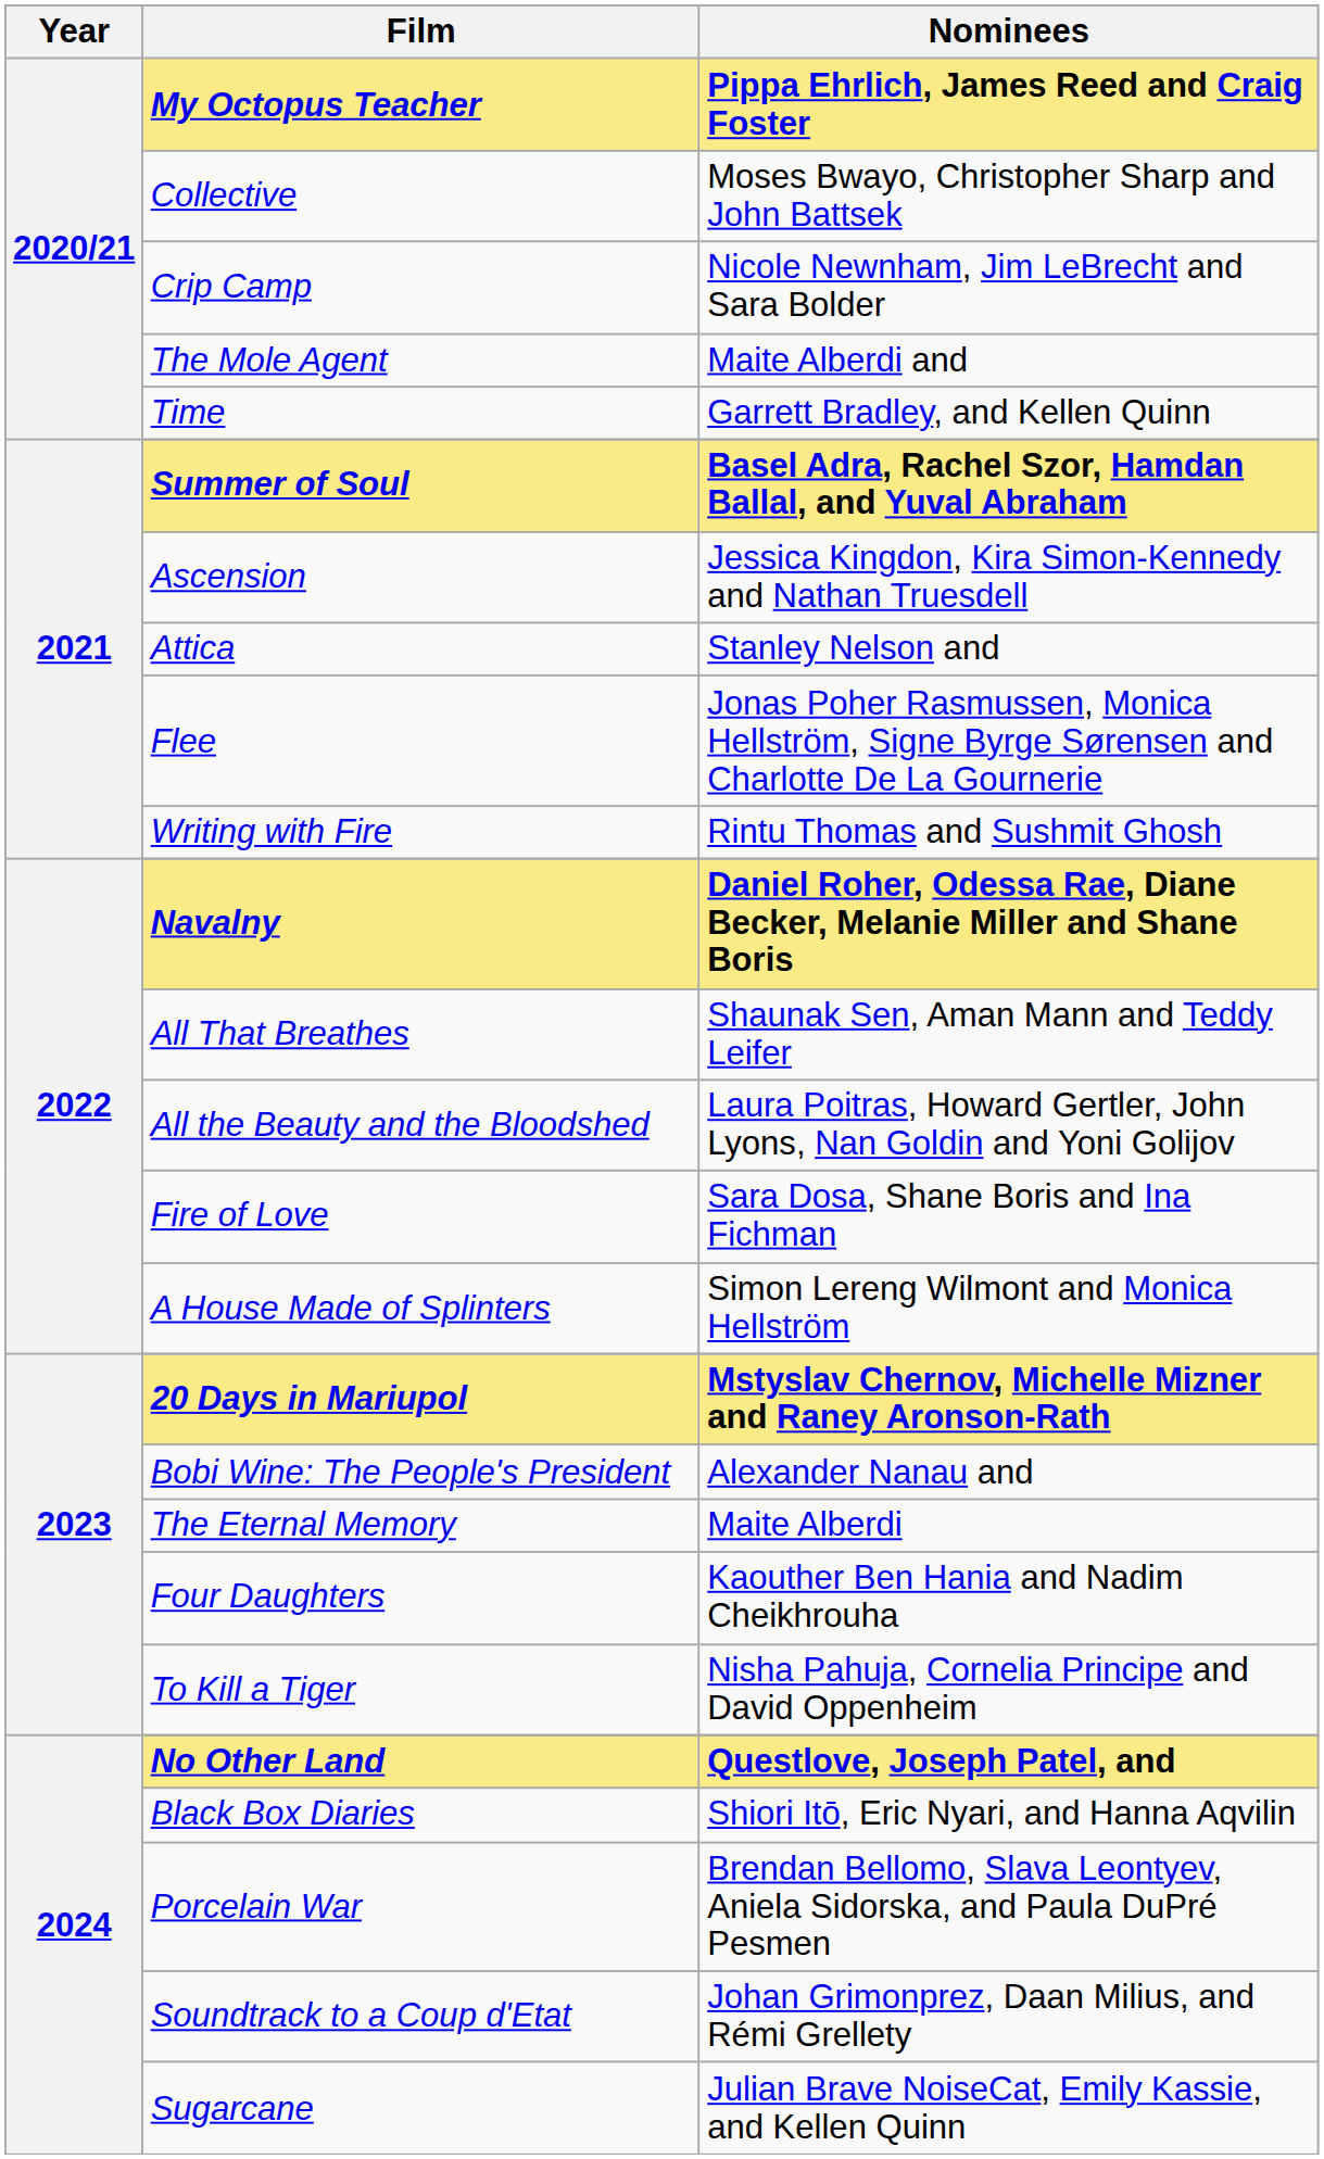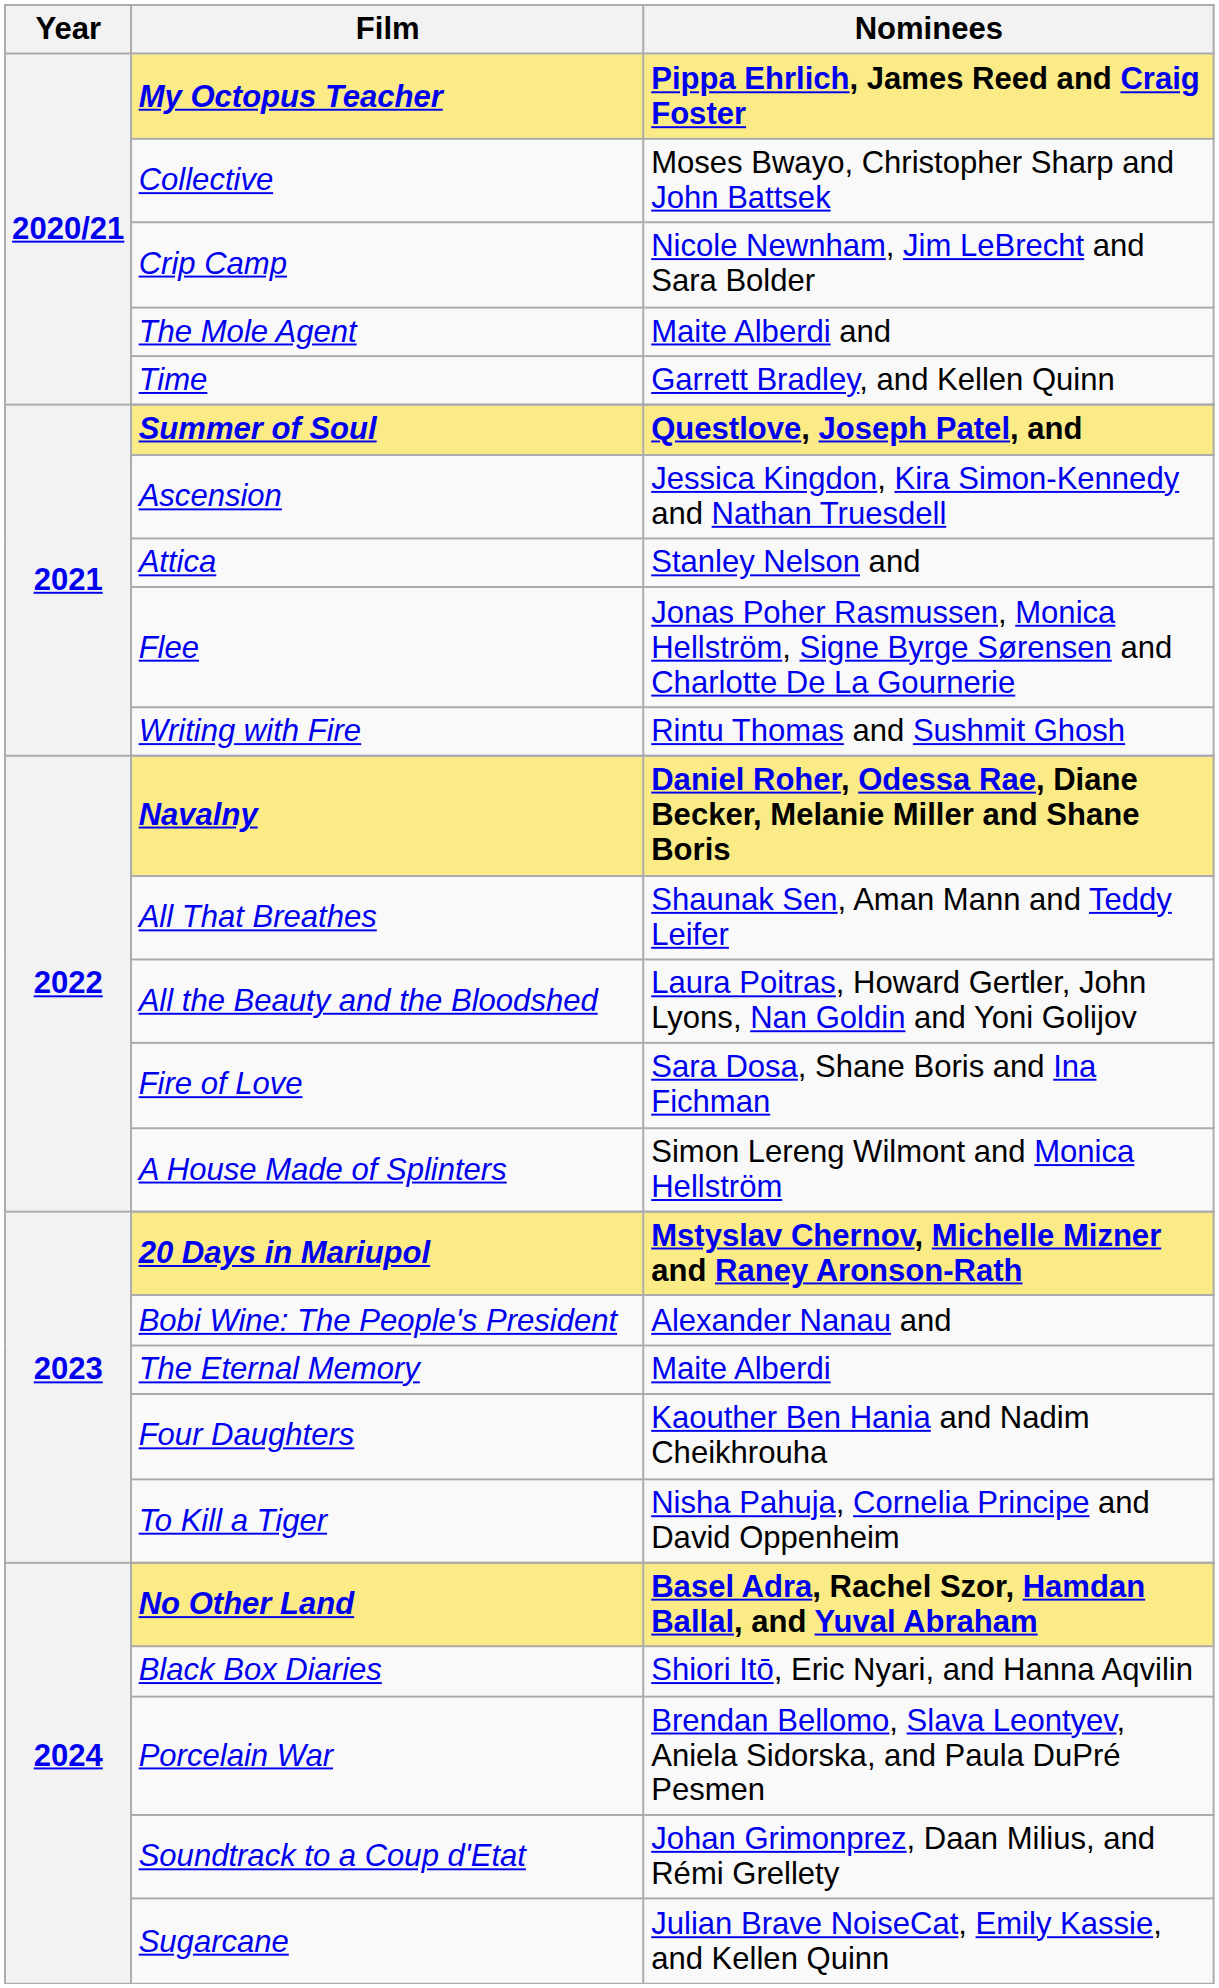 <table class="wikitable" style="width:100%">
 <tr bgcolor="#bebebe">
 <th width="5%">Year</th>
 <th width="45%">Film</th>
 <th width="50%">Nominees</th>
 </tr>
 <tr style="background:#FAEB86">
 <th rowspan="5"><a href='#'>2020/21</a><br></th>
 <td><strong><em><a href='#'>My Octopus Teacher</a></em></strong></td>
 <td><strong><a href='#'>Pippa Ehrlich</a>, James Reed and <a href='#'>Craig Foster</a></strong></td>
 </tr>
 <tr>
 <td><em><a href='#'>Collective</a></em></td>
 <td>Moses Bwayo, Christopher Sharp and <a href='#'>John Battsek</a></td>
 </tr>
 <tr>
 <td><em><a href='#'>Crip Camp</a></em></td>
 <td><a href='#'>Nicole Newnham</a>, <a href='#'>Jim LeBrecht</a> and Sara Bolder</td>
 </tr>
 <tr>
 <td><em><a href='#'>The Mole Agent</a></em></td>
 <td><a href='#'>Maite Alberdi</a> and </td>
 </tr>
 <tr>
 <td><em><a href='#'>Time</a></em></td>
 <td><a href='#'>Garrett Bradley</a>,  and Kellen Quinn</td>
 </tr>
 <tr>
 <th rowspan="6" style="text-align:center"><a href='#'>2021</a><br></th>
 </tr>
 <tr style="background:#FAEB86">
 <td><strong><em><a href='#'>Summer of Soul</a></em></strong></td>
-<td><strong><a href='#'>Basel Adra</a>, Rachel Szor, <a href='#'>Hamdan Ballal</a>, and <a href='#'>Yuval Abraham</a></strong></td>
+<td><strong><a href='#'>Questlove</a>, <a href='#'>Joseph Patel</a>,  and </strong></td>
 </tr>
 <tr>
 <td><em><a href='#'>Ascension</a></em></td>
 <td><a href='#'>Jessica Kingdon</a>, <a href='#'>Kira Simon-Kennedy</a> and <a href='#'>Nathan Truesdell</a></td>
 </tr>
 <tr>
 <td><em><a href='#'>Attica</a></em></td>
 <td><a href='#'>Stanley Nelson</a> and </td>
 </tr>
 <tr>
 <td><em><a href='#'>Flee</a></em></td>
 <td><a href='#'>Jonas Poher Rasmussen</a>, <a href='#'>Monica Hellström</a>, <a href='#'>Signe Byrge Sørensen</a> and <a href='#'>Charlotte De La Gournerie</a></td>
 </tr>
 <tr>
 <td><em><a href='#'>Writing with Fire</a></em></td>
 <td><a href='#'>Rintu Thomas</a> and <a href='#'>Sushmit Ghosh</a></td>
 </tr>
 <tr>
 <th rowspan="6" style="text-align:center"><a href='#'>2022</a><br></th>
 </tr>
 <tr style="background:#FAEB86">
 <td><strong><em><a href='#'>Navalny</a></em></strong></td>
 <td><strong><a href='#'>Daniel Roher</a>, <a href='#'>Odessa Rae</a>, Diane Becker, Melanie Miller and Shane Boris</strong></td>
 </tr>
 <tr>
 <td><em><a href='#'>All That Breathes</a></em></td>
 <td><a href='#'>Shaunak Sen</a>, Aman Mann and <a href='#'>Teddy Leifer</a></td>
 </tr>
 <tr>
 <td><em><a href='#'>All the Beauty and the Bloodshed</a></em></td>
 <td><a href='#'>Laura Poitras</a>, Howard Gertler, John Lyons, <a href='#'>Nan Goldin</a> and Yoni Golijov</td>
 </tr>
 <tr>
 <td><em><a href='#'>Fire of Love</a></em></td>
 <td><a href='#'>Sara Dosa</a>, Shane Boris and <a href='#'>Ina Fichman</a></td>
 </tr>
 <tr>
 <td><em><a href='#'>A House Made of Splinters</a></em></td>
 <td>Simon Lereng Wilmont and <a href='#'>Monica Hellström</a></td>
 </tr>
 <tr>
 <th rowspan="6" style="text-align:center"><a href='#'>2023</a><br><br></th>
 </tr>
 <tr style="background:#FAEB86">
 <td><strong><em><a href='#'>20 Days in Mariupol</a></em></strong></td>
 <td><strong><a href='#'>Mstyslav Chernov</a>, <a href='#'>Michelle Mizner</a> and <a href='#'>Raney Aronson-Rath</a></strong></td>
 </tr>
 <tr>
 <td><em><a href='#'>Bobi Wine: The People's President</a></em></td>
 <td><a href='#'>Alexander Nanau</a> and </td>
 </tr>
 <tr>
 <td><em><a href='#'>The Eternal Memory</a></em></td>
 <td><a href='#'>Maite Alberdi</a></td>
 </tr>
 <tr>
 <td><em><a href='#'>Four Daughters</a></em></td>
 <td><a href='#'>Kaouther Ben Hania</a> and Nadim Cheikhrouha</td>
 </tr>
 <tr>
 <td><em><a href='#'>To Kill a Tiger</a></em></td>
 <td><a href='#'>Nisha Pahuja</a>, <a href='#'>Cornelia Principe</a> and David Oppenheim</td>
 </tr>
 <tr>
 <th rowspan="6" style="text-align:center"><a href='#'>2024</a><br><br></th>
 </tr>
 <tr style="background:#FAEB86">
 <td><strong><em><a href='#'>No Other Land</a></em></strong></td>
-<td><strong><a href='#'>Questlove</a>, <a href='#'>Joseph Patel</a>,  and </strong></td>
+<td><strong><a href='#'>Basel Adra</a>, Rachel Szor, <a href='#'>Hamdan Ballal</a>, and <a href='#'>Yuval Abraham</a></strong></td>
 </tr>
 <tr>
 <td><em><a href='#'>Black Box Diaries</a></em></td>
 <td><a href='#'>Shiori Itō</a>, Eric Nyari, and Hanna Aqvilin</td>
 </tr>
 <tr>
 <td><em><a href='#'>Porcelain War</a></em></td>
 <td><a href='#'>Brendan Bellomo</a>, <a href='#'>Slava Leontyev</a>, Aniela Sidorska, and Paula DuPré Pesmen</td>
 </tr>
 <tr>
 <td><em><a href='#'>Soundtrack to a Coup d'Etat</a></em></td>
 <td><a href='#'>Johan Grimonprez</a>, Daan Milius, and Rémi Grellety</td>
 </tr>
 <tr>
 <td><em><a href='#'>Sugarcane</a></em></td>
 <td><a href='#'>Julian Brave NoiseCat</a>, <a href='#'>Emily Kassie</a>, and Kellen Quinn</td>
 </tr>
 </table>
